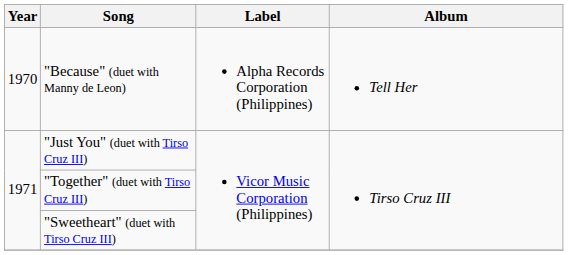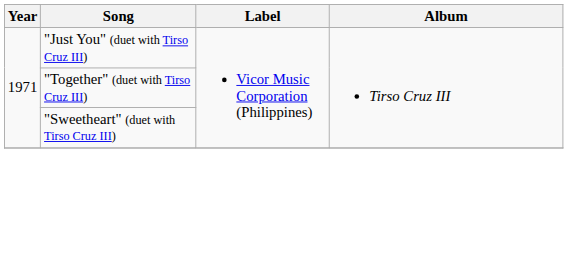 <table class="wikitable">
 <tr>
 <th>Year</th>
 <th width=230>Song</th>
 <th width=150>Label</th>
 <th width=400>Album</th>
-</tr>
-<tr>
-<td>1970</td>
-<td>"Because" <small>(duet with Manny de Leon)</small></td>
-<td><br><ul><li>Alpha Records Corporation (Philippines)</li></ul></td>
-<td><br><ul><li><em>Tell Her</em></li></ul></td>
 </tr>
 <tr>
 <td rowspan=3>1971</td>
 <td>"Just You" <small>(duet with <a href='#'>Tirso Cruz III</a>)</small></td>
 <td rowspan=3><br><ul><li><a href='#'>Vicor Music Corporation</a> (Philippines)</li></ul></td>
 <td rowspan=3><br><ul><li><em>Tirso Cruz III</em></li></ul></td>
 </tr>
 <tr>
 <td>"Together" <small>(duet with <a href='#'>Tirso Cruz III</a>)</small></td>
 </tr>
 <tr>
 <td>"Sweetheart" <small>(duet with <a href='#'>Tirso Cruz III</a>)</small></td>
 </tr>
 <tr>
 </tr>
 </table>
